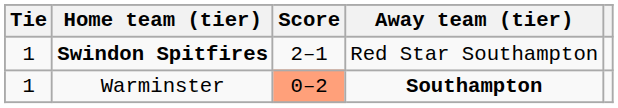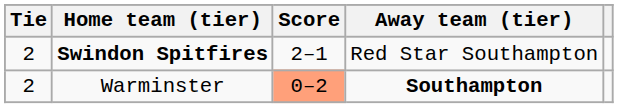 <table class="wikitable" style="text-align:center; font-size:85%">
 <tr>
 <th>Tie</th>
 <th>Home team (tier)</th>
 <th>Score</th>
 <th>Away team (tier)</th>
 <th></th>
 </tr>
 <tr>
-<td align="center">1</td>
+<td align="center">2</td>
 <td><strong>Swindon Spitfires</strong></td>
 <td align="center">2–1</td>
 <td>Red Star Southampton</td>
 <td></td>
 </tr>
 <tr>
-<td align="center">1</td>
+<td align="center">2</td>
 <td>Warminster</td>
 <td align="center" style="background: lightsalmon;">0–2</td>
 <td><strong>Southampton</strong></td>
 <td></td>
 </tr>
 </table>
